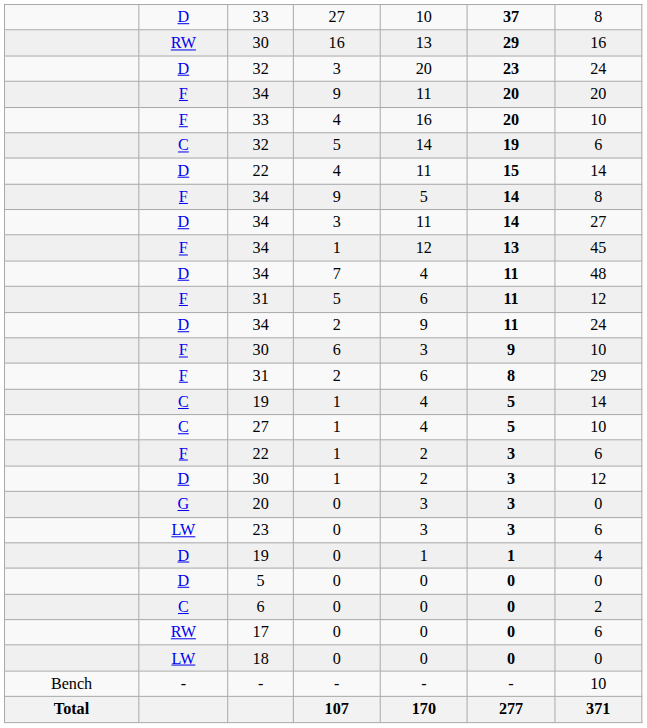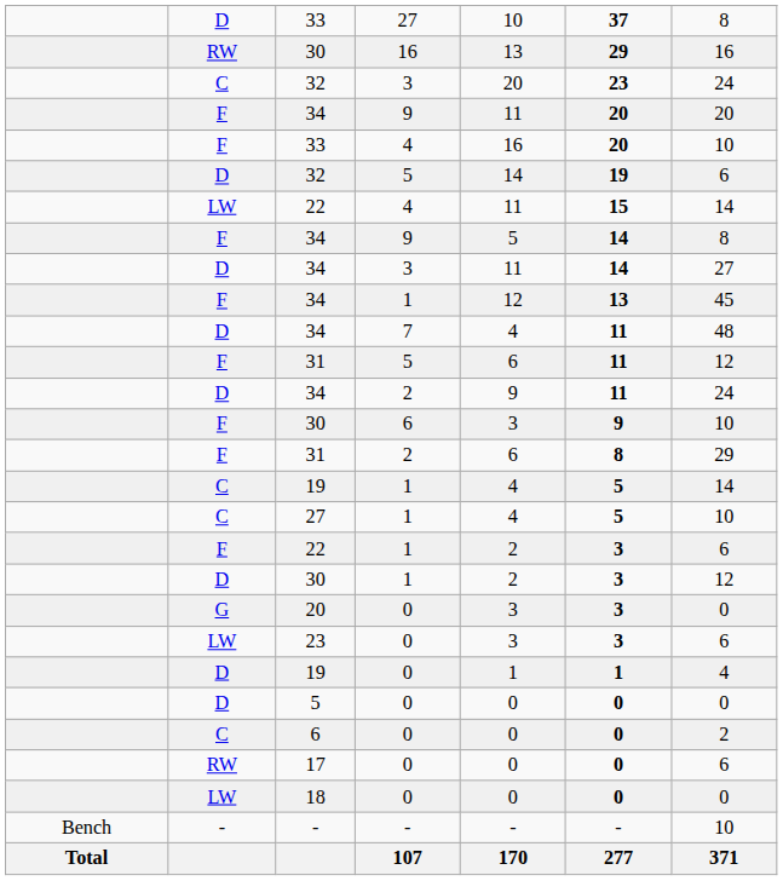 <table class="wikitable sortable" width ="50%">
 <tr align="center">
 </tr>
 <tr align="center" bgcolor="">
 <td></td>
 <td><a href='#'>D</a></td>
 <td>33</td>
 <td>27</td>
 <td>10</td>
 <td><strong>37</strong></td>
 <td>8</td>
 </tr>
 <tr align="center" bgcolor="f0f0f0">
 <td></td>
 <td><a href='#'>RW</a></td>
 <td>30</td>
 <td>16</td>
 <td>13</td>
 <td><strong>29</strong></td>
 <td>16</td>
 </tr>
 <tr align="center" bgcolor="">
 <td></td>
-<td><a href='#'>D</a></td>
+<td><a href='#'>C</a></td>
 <td>32</td>
 <td>3</td>
 <td>20</td>
 <td><strong>23</strong></td>
 <td>24</td>
 </tr>
 <tr align="center" bgcolor="f0f0f0">
 <td></td>
 <td><a href='#'>F</a></td>
 <td>34</td>
 <td>9</td>
 <td>11</td>
 <td><strong>20</strong></td>
 <td>20</td>
 </tr>
 <tr align="center" bgcolor="">
 <td></td>
 <td><a href='#'>F</a></td>
 <td>33</td>
 <td>4</td>
 <td>16</td>
 <td><strong>20</strong></td>
 <td>10</td>
 </tr>
 <tr align="center" bgcolor="f0f0f0">
 <td></td>
-<td><a href='#'>C</a></td>
+<td><a href='#'>D</a></td>
 <td>32</td>
 <td>5</td>
 <td>14</td>
 <td><strong>19</strong></td>
 <td>6</td>
 </tr>
 <tr align="center" bgcolor="">
 <td></td>
-<td><a href='#'>D</a></td>
+<td><a href='#'>LW</a></td>
 <td>22</td>
 <td>4</td>
 <td>11</td>
 <td><strong>15</strong></td>
 <td>14</td>
 </tr>
 <tr align="center" bgcolor="f0f0f0">
 <td></td>
 <td><a href='#'>F</a></td>
 <td>34</td>
 <td>9</td>
 <td>5</td>
 <td><strong>14</strong></td>
 <td>8</td>
 </tr>
 <tr align="center" bgcolor="">
 <td></td>
 <td><a href='#'>D</a></td>
 <td>34</td>
 <td>3</td>
 <td>11</td>
 <td><strong>14</strong></td>
 <td>27</td>
 </tr>
 <tr align="center" bgcolor="f0f0f0">
 <td></td>
 <td><a href='#'>F</a></td>
 <td>34</td>
 <td>1</td>
 <td>12</td>
 <td><strong>13</strong></td>
 <td>45</td>
 </tr>
 <tr align="center" bgcolor="">
 <td></td>
 <td><a href='#'>D</a></td>
 <td>34</td>
 <td>7</td>
 <td>4</td>
 <td><strong>11</strong></td>
 <td>48</td>
 </tr>
 <tr align="center" bgcolor="f0f0f0">
 <td></td>
 <td><a href='#'>F</a></td>
 <td>31</td>
 <td>5</td>
 <td>6</td>
 <td><strong>11</strong></td>
 <td>12</td>
 </tr>
 <tr align="center" bgcolor="">
 <td></td>
 <td><a href='#'>D</a></td>
 <td>34</td>
 <td>2</td>
 <td>9</td>
 <td><strong>11</strong></td>
 <td>24</td>
 </tr>
 <tr align="center" bgcolor="f0f0f0">
 <td></td>
 <td><a href='#'>F</a></td>
 <td>30</td>
 <td>6</td>
 <td>3</td>
 <td><strong>9</strong></td>
 <td>10</td>
 </tr>
 <tr align="center" bgcolor="">
 <td></td>
 <td><a href='#'>F</a></td>
 <td>31</td>
 <td>2</td>
 <td>6</td>
 <td><strong>8</strong></td>
 <td>29</td>
 </tr>
 <tr align="center" bgcolor="f0f0f0">
 <td></td>
 <td><a href='#'>C</a></td>
 <td>19</td>
 <td>1</td>
 <td>4</td>
 <td><strong>5</strong></td>
 <td>14</td>
 </tr>
 <tr align="center" bgcolor="">
 <td></td>
 <td><a href='#'>C</a></td>
 <td>27</td>
 <td>1</td>
 <td>4</td>
 <td><strong>5</strong></td>
 <td>10</td>
 </tr>
 <tr align="center" bgcolor="f0f0f0">
 <td></td>
 <td><a href='#'>F</a></td>
 <td>22</td>
 <td>1</td>
 <td>2</td>
 <td><strong>3</strong></td>
 <td>6</td>
 </tr>
 <tr align="center" bgcolor="">
 <td></td>
 <td><a href='#'>D</a></td>
 <td>30</td>
 <td>1</td>
 <td>2</td>
 <td><strong>3</strong></td>
 <td>12</td>
 </tr>
 <tr align="center" bgcolor="f0f0f0">
 <td></td>
 <td><a href='#'>G</a></td>
 <td>20</td>
 <td>0</td>
 <td>3</td>
 <td><strong>3</strong></td>
 <td>0</td>
 </tr>
 <tr align="center" bgcolor="">
 <td></td>
 <td><a href='#'>LW</a></td>
 <td>23</td>
 <td>0</td>
 <td>3</td>
 <td><strong>3</strong></td>
 <td>6</td>
 </tr>
 <tr align="center" bgcolor="f0f0f0">
 <td></td>
 <td><a href='#'>D</a></td>
 <td>19</td>
 <td>0</td>
 <td>1</td>
 <td><strong>1</strong></td>
 <td>4</td>
 </tr>
 <tr align="center" bgcolor="">
 <td></td>
 <td><a href='#'>D</a></td>
 <td>5</td>
 <td>0</td>
 <td>0</td>
 <td><strong>0</strong></td>
 <td>0</td>
 </tr>
 <tr align="center" bgcolor="f0f0f0">
 <td></td>
 <td><a href='#'>C</a></td>
 <td>6</td>
 <td>0</td>
 <td>0</td>
 <td><strong>0</strong></td>
 <td>2</td>
 </tr>
 <tr align="center" bgcolor="">
 <td></td>
 <td><a href='#'>RW</a></td>
 <td>17</td>
 <td>0</td>
 <td>0</td>
 <td><strong>0</strong></td>
 <td>6</td>
 </tr>
 <tr align="center" bgcolor="f0f0f0">
 <td></td>
 <td><a href='#'>LW</a></td>
 <td>18</td>
 <td>0</td>
 <td>0</td>
 <td><strong>0</strong></td>
 <td>0</td>
 </tr>
 <tr align="center" bgcolor="">
 <td>Bench</td>
 <td>-</td>
 <td>-</td>
 <td>-</td>
 <td>-</td>
 <td>-</td>
 <td>10</td>
 </tr>
 <tr>
 <th>Total</th>
 <th></th>
 <th></th>
 <th>107</th>
 <th>170</th>
 <th>277</th>
 <th>371</th>
 </tr>
 </table>
